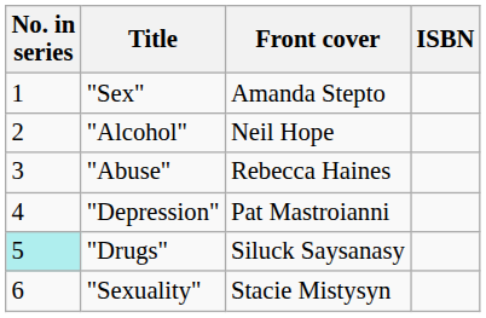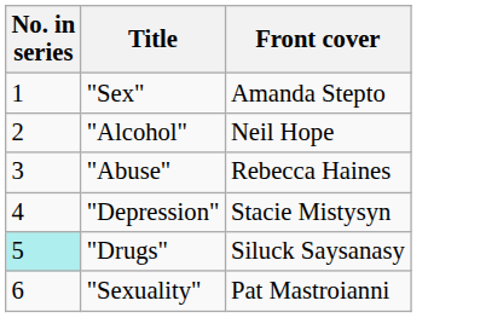 <table class="wikitable">
 <tr>
 <th>No. in<br>series</th>
 <th>Title</th>
 <th>Front cover</th>
-<th>ISBN</th>
 </tr>
 <tr>
 <td>1</td>
 <td>"Sex"</td>
 <td>Amanda Stepto</td>
-<td></td>
 </tr>
 <tr>
 <td>2</td>
 <td>"Alcohol"</td>
 <td>Neil Hope</td>
-<td></td>
 </tr>
 <tr>
 <td>3</td>
 <td>"Abuse"</td>
 <td>Rebecca Haines</td>
-<td></td>
 </tr>
 <tr>
 <td>4</td>
 <td>"Depression"</td>
-<td>Pat Mastroianni</td>
-<td></td>
+<td>Stacie Mistysyn</td>
 </tr>
 <tr>
 <td style="background: paleturquoise;">5</td>
 <td>"Drugs"</td>
 <td>Siluck Saysanasy</td>
-<td></td>
 </tr>
 <tr>
 <td>6</td>
 <td>"Sexuality"</td>
-<td>Stacie Mistysyn</td>
-<td></td>
+<td>Pat Mastroianni</td>
 </tr>
 </table>
